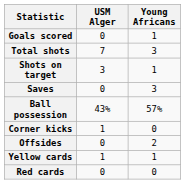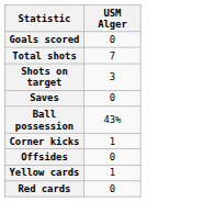 <table class="wikitable plainrowheaders" style="text-align:center">
 <tr>
 <th scope="col" style="width:100px">Statistic</th>
 <th scope="col" style="width:70px">USM Alger</th>
-<th scope="col" style="width:70px">Young Africans</th>
 </tr>
 <tr>
 <th scope=row>Goals scored</th>
 <td>0</td>
-<td>1</td>
 </tr>
 <tr>
 <th scope=row>Total shots</th>
 <td>7</td>
-<td>3</td>
 </tr>
 <tr>
 <th scope=row>Shots on target</th>
 <td>3</td>
-<td>1</td>
 </tr>
 <tr>
 <th scope=row>Saves</th>
 <td>0</td>
-<td>3</td>
 </tr>
 <tr>
 <th scope=row>Ball possession</th>
 <td>43%</td>
-<td>57%</td>
 </tr>
 <tr>
 <th scope=row>Corner kicks</th>
 <td>1</td>
-<td>0</td>
 </tr>
 <tr>
 <th scope=row>Offsides</th>
 <td>0</td>
-<td>2</td>
 </tr>
 <tr>
 <th scope=row>Yellow cards</th>
-<td>1</td>
 <td>1</td>
 </tr>
 <tr>
 <th scope=row>Red cards</th>
 <td>0</td>
-<td>0</td>
 </tr>
 </table>
